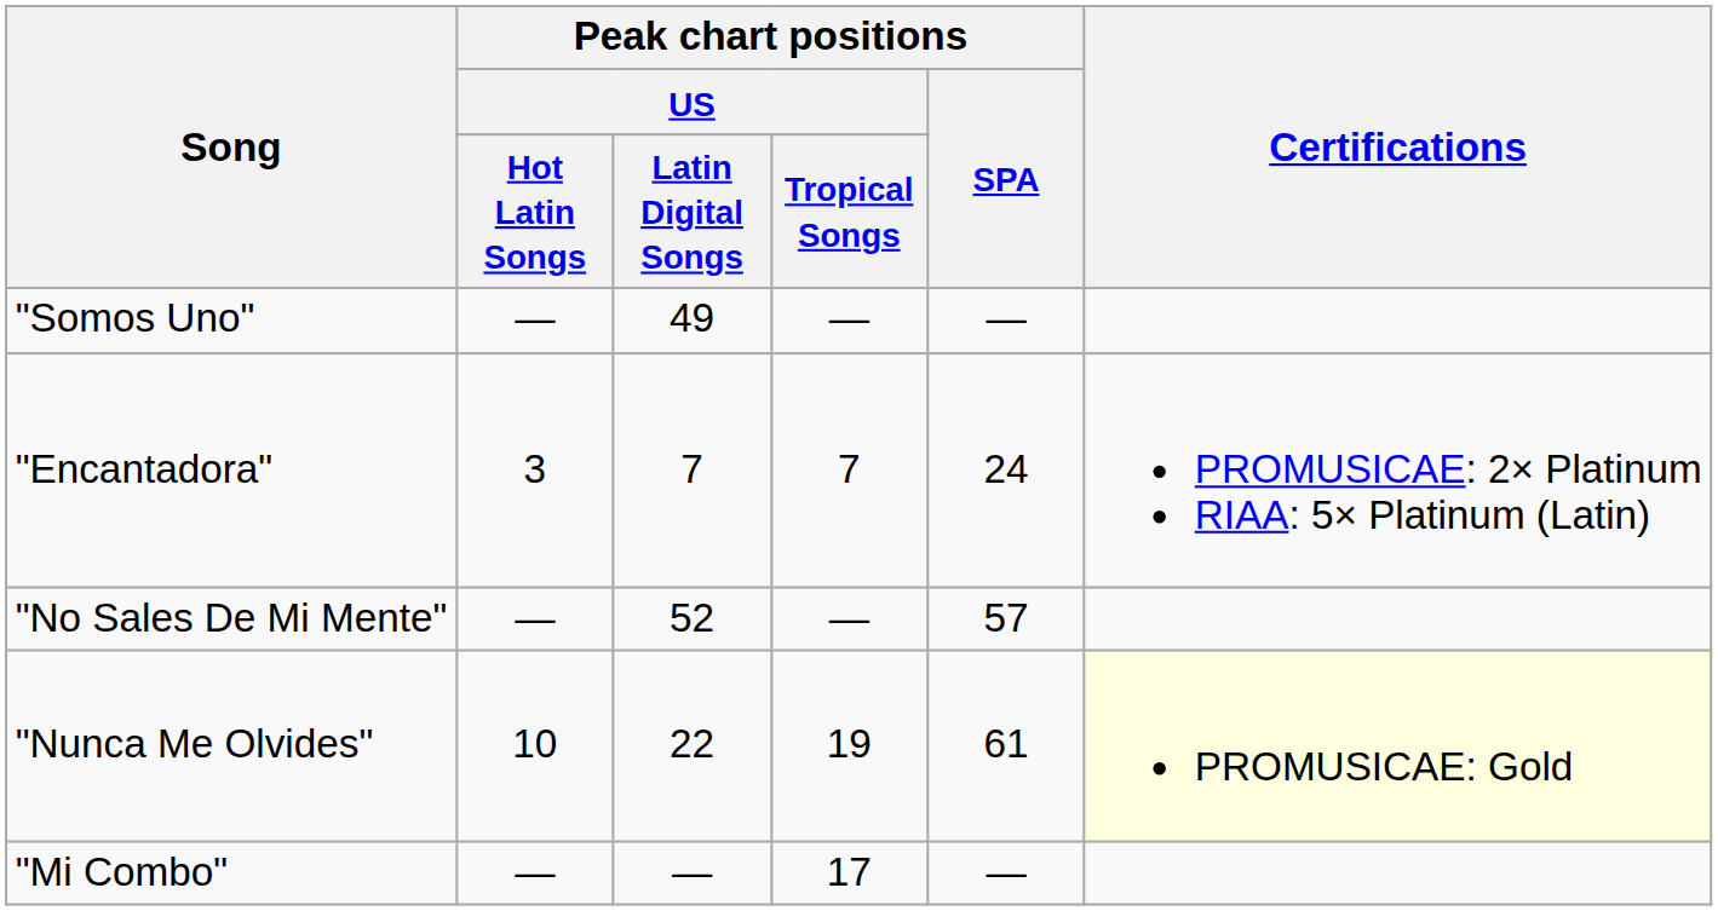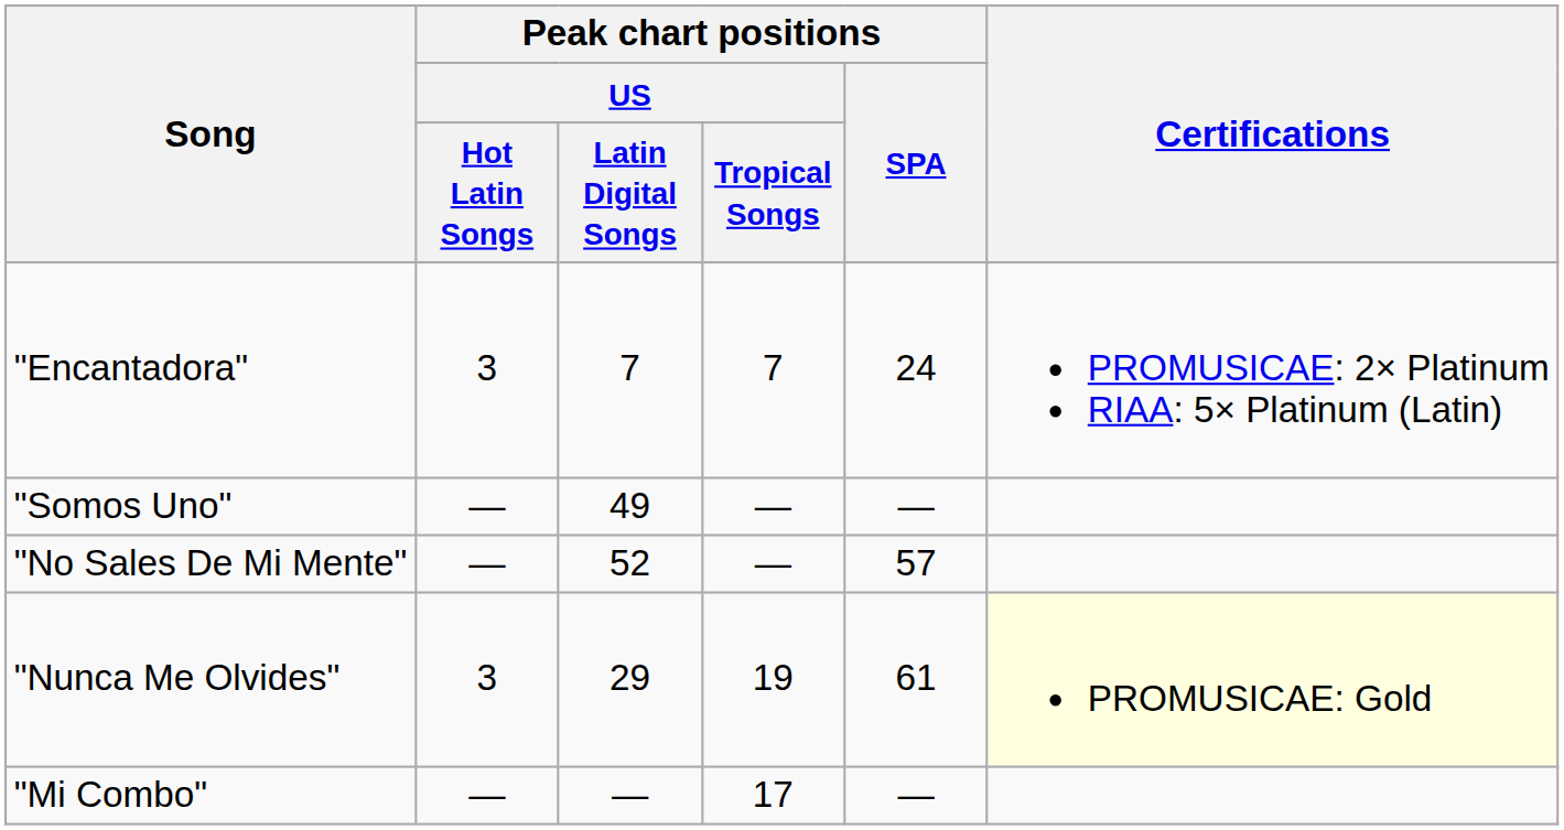 <table class="wikitable">
 <tr>
 <th rowspan="3">Song</th>
 <th colspan="4">Peak chart positions</th>
 <th rowspan="3"><a href='#'>Certifications</a></th>
 </tr>
 <tr>
 <th colspan="3"><small><a href='#'>US</a></small></th>
 <th colspan="1" rowspan="2" width="55"><small><a href='#'>SPA</a></small></th>
 </tr>
 <tr>
 <th width="55"><small><a href='#'>Hot Latin Songs</a></small></th>
 <th width="55"><small><a href='#'>Latin Digital Songs</a></small></th>
 <th width="55"><small><a href='#'>Tropical Songs</a></small></th>
 </tr>
 <tr>
+<td>"Encantadora"</td>
+<td align="center">3</td>
+<td align="center">7</td>
+<td align="center">7</td>
+<td align="center">24</td>
+<td><br><ul><li><a href='#'>PROMUSICAE</a>: 2× Platinum</li><li><a href='#'>RIAA</a>: 5× Platinum (Latin)</li></ul></td>
+</tr>
+<tr>
 <td>"Somos Uno"</td>
 <td align="center">—</td>
 <td align="center">49</td>
 <td align="center">—</td>
 <td align="center">—</td>
 <td></td>
-</tr>
-<tr>
-<td>"Encantadora"</td>
-<td align="center">3</td>
-<td align="center">7</td>
-<td align="center">7</td>
-<td align="center">24</td>
-<td><br><ul><li><a href='#'>PROMUSICAE</a>: 2× Platinum</li><li><a href='#'>RIAA</a>: 5× Platinum (Latin)</li></ul></td>
 </tr>
 <tr>
 <td>"No Sales De Mi Mente"</td>
 <td align="center">—</td>
 <td align="center">52</td>
 <td align="center">—</td>
 <td align="center">57</td>
 <td></td>
 </tr>
 <tr>
 <td>"Nunca Me Olvides"</td>
-<td align="center">10</td>
-<td align="center">22</td>
+<td align="center">3</td>
+<td align="center">29</td>
 <td align="center">19</td>
 <td align="center">61</td>
 <td style="background: lightyellow;"><br><ul><li>PROMUSICAE: Gold</li></ul></td>
 </tr>
 <tr>
 <td>"Mi Combo"</td>
 <td align="center">—</td>
 <td align="center">—</td>
 <td align="center">17</td>
 <td align="center">—</td>
 <td></td>
 </tr>
 </table>
